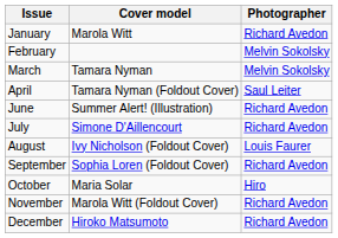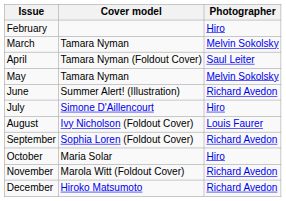 <table class="sortable wikitable">
 <tr>
 <th>Issue</th>
 <th>Cover model</th>
 <th>Photographer</th>
 </tr>
 <tr>
-<td>January</td>
-<td>Marola Witt</td>
-<td><a href='#'>Richard Avedon</a></td>
-</tr>
-<tr>
 <td>February</td>
 <td></td>
-<td><a href='#'>Melvin Sokolsky</a></td>
+<td><a href='#'>Hiro</a></td>
 </tr>
 <tr>
 <td>March</td>
 <td>Tamara Nyman</td>
 <td><a href='#'>Melvin Sokolsky</a></td>
 </tr>
 <tr>
 <td>April</td>
 <td>Tamara Nyman (Foldout Cover)</td>
 <td><a href='#'>Saul Leiter</a></td>
 </tr>
 <tr>
+<td>May</td>
+<td>Tamara Nyman</td>
+<td><a href='#'>Melvin Sokolsky</a></td>
+</tr>
+<tr>
 <td>June</td>
 <td>Summer Alert! (Illustration)</td>
 <td><a href='#'>Richard Avedon</a></td>
 </tr>
 <tr>
 <td>July</td>
 <td><a href='#'>Simone D'Aillencourt</a></td>
-<td><a href='#'>Richard Avedon</a></td>
+<td><a href='#'>Hiro</a></td>
 </tr>
 <tr>
 <td>August</td>
 <td><a href='#'>Ivy Nicholson</a> (Foldout Cover)</td>
 <td><a href='#'>Louis Faurer</a></td>
 </tr>
 <tr>
 <td>September</td>
 <td><a href='#'>Sophia Loren</a> (Foldout Cover)</td>
 <td><a href='#'>Richard Avedon</a></td>
 </tr>
 <tr>
 <td>October</td>
 <td>Maria Solar</td>
 <td><a href='#'>Hiro</a></td>
 </tr>
 <tr>
 <td>November</td>
 <td>Marola Witt (Foldout Cover)</td>
 <td><a href='#'>Richard Avedon</a></td>
 </tr>
 <tr>
 <td>December</td>
 <td><a href='#'>Hiroko Matsumoto</a></td>
 <td><a href='#'>Richard Avedon</a></td>
 </tr>
 </table>
